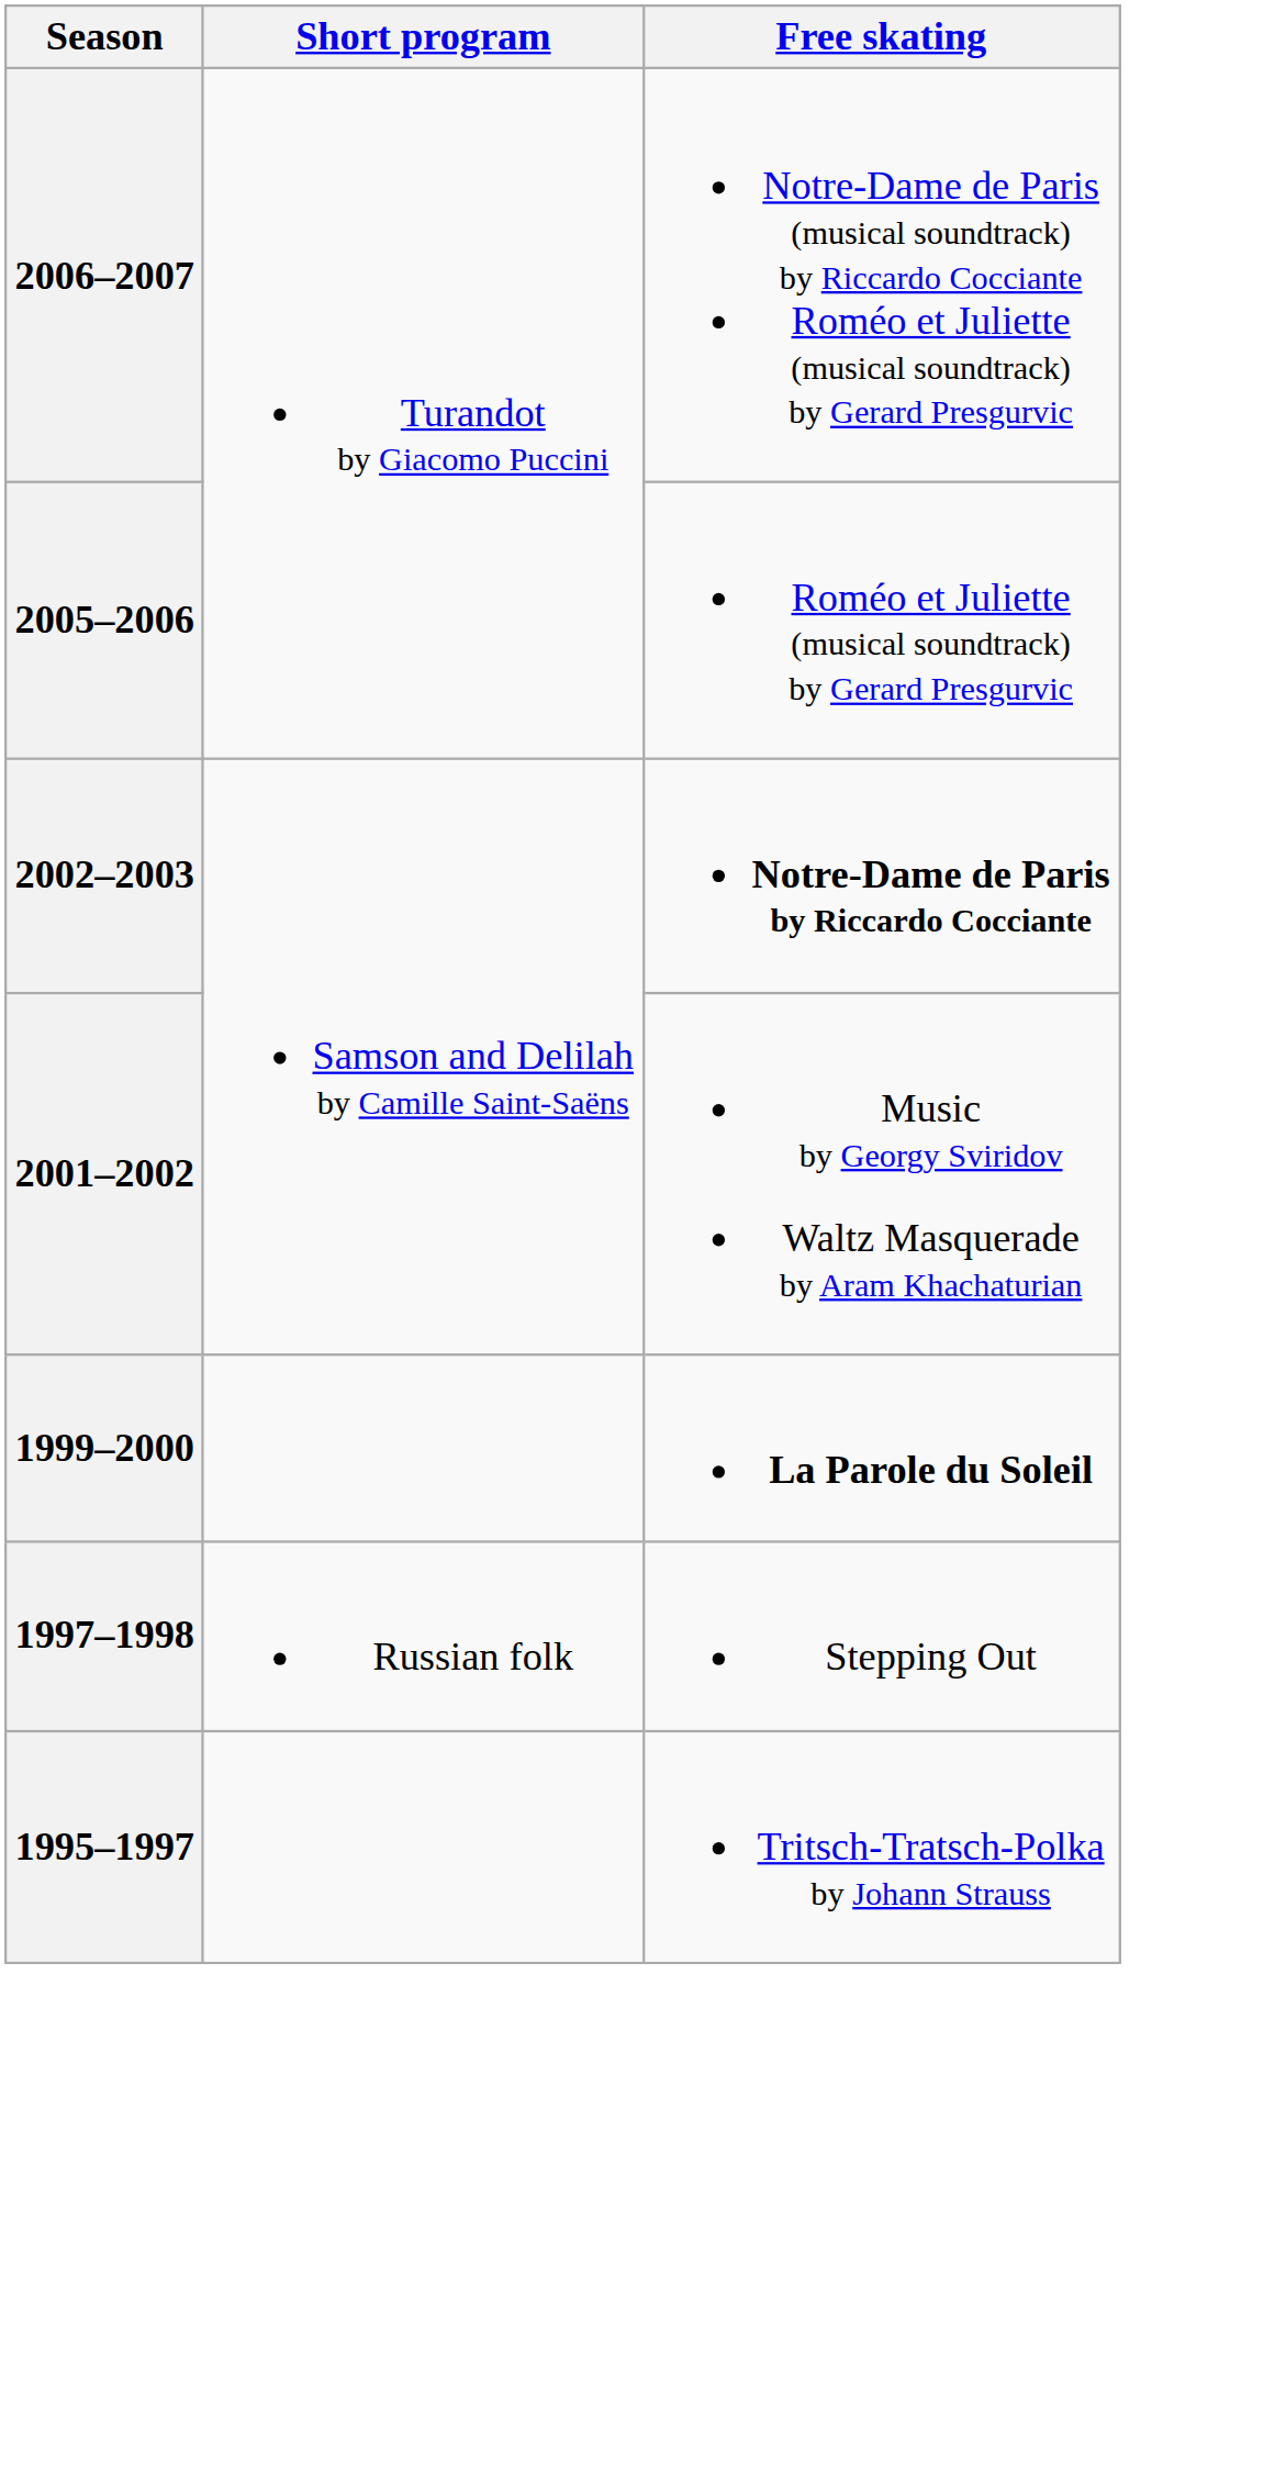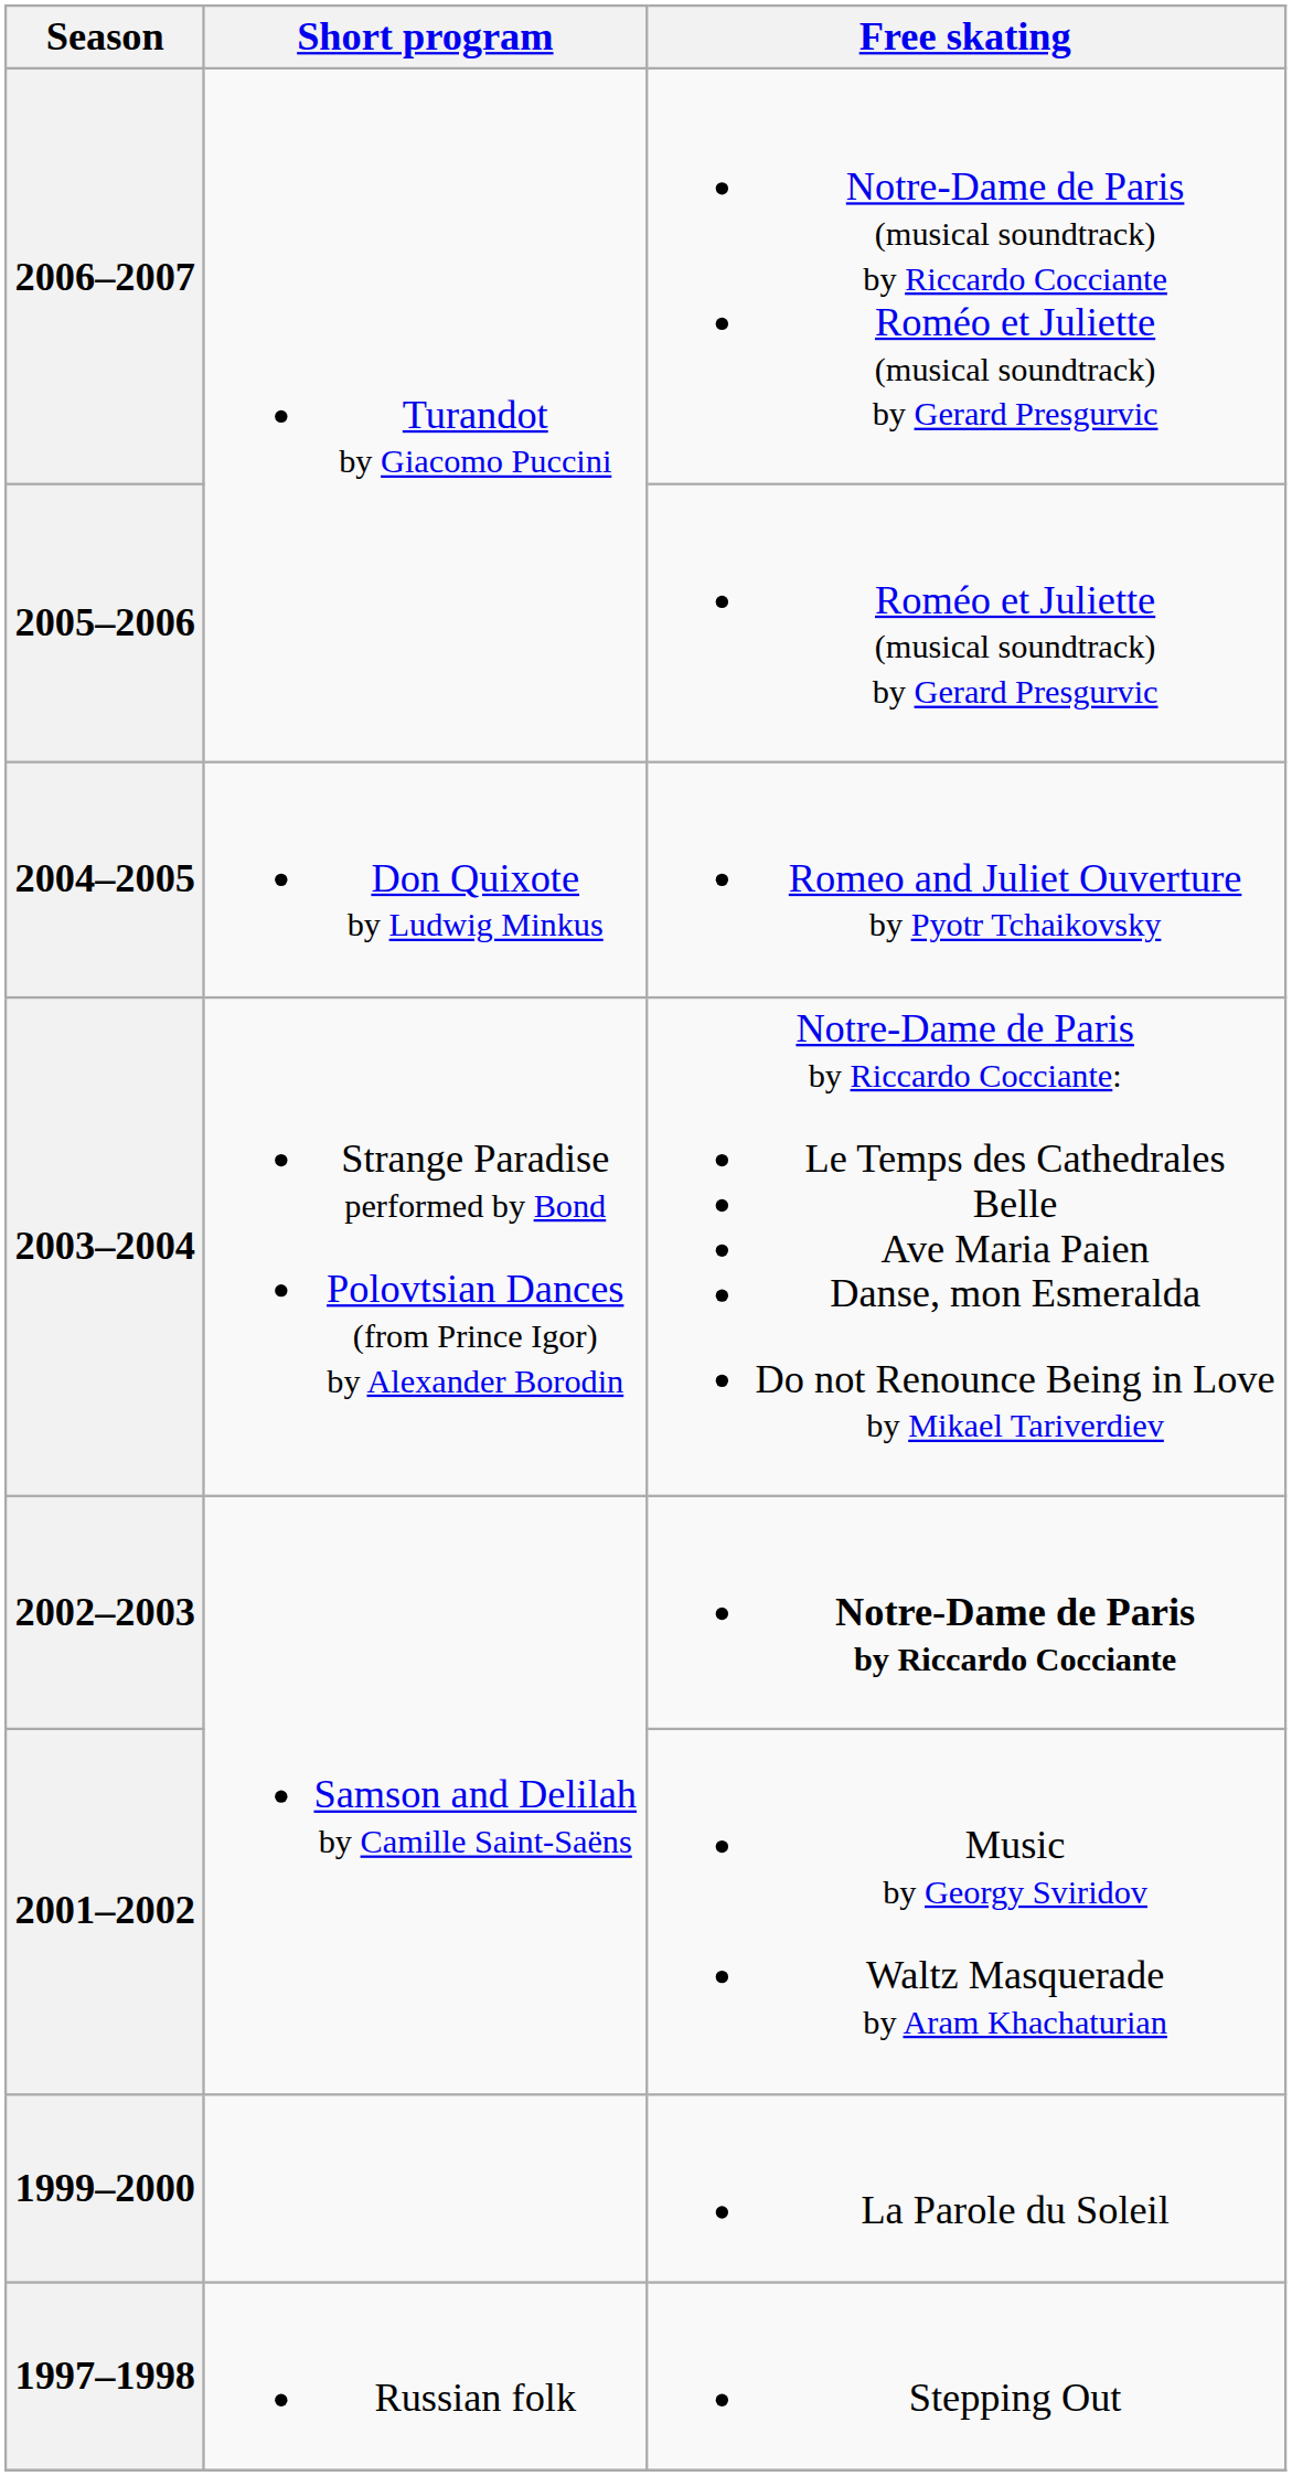 <table class="wikitable" style="text-align:center">
 <tr>
 <th>Season</th>
 <th><a href='#'>Short program</a></th>
 <th><a href='#'>Free skating</a></th>
 </tr>
 <tr>
 <th>2006–2007 <br> </th>
 <td rowspan=2><br><ul><li><a href='#'>Turandot</a> <br><small> by <a href='#'>Giacomo Puccini</a> </small></li></ul></td>
 <td><br><ul><li><a href='#'>Notre-Dame de Paris</a> <br><small> (musical soundtrack) <br> by <a href='#'>Riccardo Cocciante</a> </small></li><li><a href='#'>Roméo et Juliette</a> <br><small> (musical soundtrack) <br> by <a href='#'>Gerard Presgurvic</a> </small></li></ul></td>
 </tr>
 <tr>
 <th>2005–2006 <br> </th>
 <td><br><ul><li><a href='#'>Roméo et Juliette</a> <br><small> (musical soundtrack) <br> by <a href='#'>Gerard Presgurvic</a> </small></li></ul></td>
 </tr>
 <tr>
+<th>2004–2005 <br> </th>
+<td><br><ul><li><a href='#'>Don Quixote</a> <br><small> by <a href='#'>Ludwig Minkus</a> </small></li></ul></td>
+<td><br><ul><li><a href='#'>Romeo and Juliet Ouverture</a> <br><small> by <a href='#'>Pyotr Tchaikovsky</a> </small></li></ul></td>
+</tr>
+<tr>
+<th>2003–2004 <br> </th>
+<td><br><ul><li>Strange Paradise <br><small> performed by <a href='#'>Bond</a> </small></li></ul><ul><li><a href='#'>Polovtsian Dances</a> <br><small> (from Prince Igor) <br> by <a href='#'>Alexander Borodin</a> </small></li></ul></td>
+<td><a href='#'>Notre-Dame de Paris</a> <br><small> by <a href='#'>Riccardo Cocciante</a>: </small><br><ul><li>Le Temps des Cathedrales</li><li>Belle</li><li>Ave Maria Paien</li><li>Danse, mon Esmeralda</li></ul><ul><li>Do not Renounce Being in Love <br><small> by <a href='#'>Mikael Tariverdiev</a> </small></li></ul></td>
+</tr>
+<tr>
 <th>2002–2003 <br> </th>
 <td rowspan=2><br><ul><li><a href='#'>Samson and Delilah</a> <br><small> by <a href='#'>Camille Saint-Saëns</a> </small></li></ul></td>
 <td><strong><br><ul><li>Notre-Dame de Paris <br><small> by Riccardo Cocciante </small></li></ul></strong></td>
 </tr>
 <tr>
 <th>2001–2002 <br> </th>
 <td><br><ul><li>Music <br><small> by <a href='#'>Georgy Sviridov</a> </small></li></ul><ul><li>Waltz Masquerade <br><small> by <a href='#'>Aram Khachaturian</a> </small></li></ul></td>
 </tr>
 <tr>
 <th>1999–2000</th>
 <td></td>
-<td><strong><br><ul><li>La Parole du Soleil</li></ul></strong></td>
+<td><br><ul><li>La Parole du Soleil</li></ul></td>
 </tr>
 <tr>
 <th>1997–1998 <br> </th>
 <td><br><ul><li>Russian folk</li></ul></td>
 <td><br><ul><li>Stepping Out</li></ul></td>
 </tr>
 <tr>
-<th>1995–1997</th>
-<td></td>
-<td><br><ul><li><a href='#'>Tritsch-Tratsch-Polka</a> <br><small> by <a href='#'>Johann Strauss</a> </small></li></ul></td>
-</tr>
-<tr>
 </tr>
 </table>
